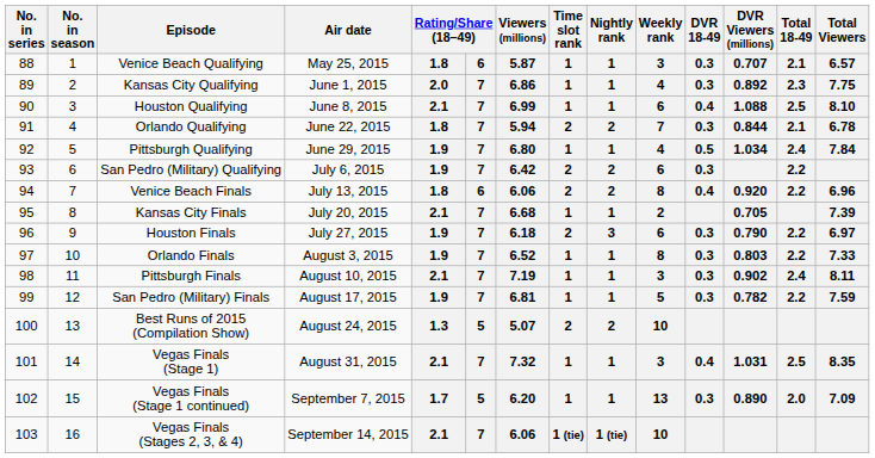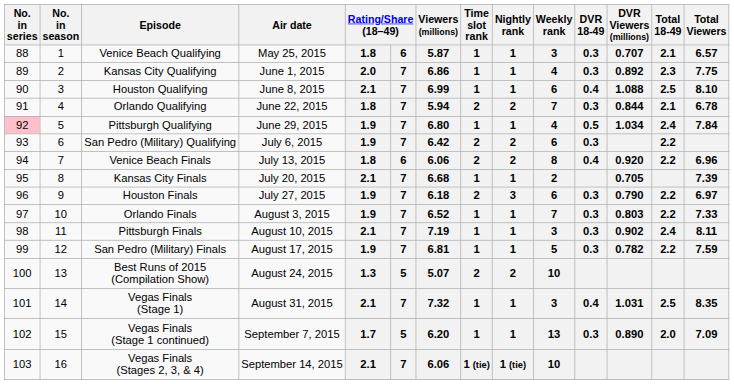 <table class="wikitable" style="text-align:center">
 <tr style="font-size:95%">
 <th>No.<br>in<br>series<br></th>
 <th>No.<br>in<br>season</th>
 <th>Episode</th>
 <th>Air date</th>
 <th colspan=2><a href='#'>Rating/Share</a><br>(18–49)</th>
 <th>Viewers<br><small>(millions)</small></th>
 <th>Time<br>slot<br>rank</th>
 <th>Nightly<br>rank</th>
 <th>Weekly<br>rank</th>
 <th>DVR<br>18-49</th>
 <th>DVR<br>Viewers<br><small>(millions)</small></th>
 <th>Total<br>18-49</th>
 <th>Total<br>Viewers</th>
 </tr>
 <tr>
 <td>88</td>
 <td>1</td>
 <td>Venice Beach Qualifying</td>
 <td>May 25, 2015</td>
 <th>1.8</th>
 <th>6</th>
 <th>5.87</th>
 <th>1</th>
 <th>1</th>
 <th>3</th>
 <th>0.3</th>
 <th>0.707</th>
 <th>2.1</th>
 <th>6.57</th>
 </tr>
 <tr>
 <td>89</td>
 <td>2</td>
 <td>Kansas City Qualifying</td>
 <td>June 1, 2015</td>
 <th>2.0</th>
 <th>7</th>
 <th>6.86</th>
 <th>1</th>
 <th>1</th>
 <th>4</th>
 <th>0.3</th>
 <th>0.892</th>
 <th>2.3</th>
 <th>7.75</th>
 </tr>
 <tr>
 <td>90</td>
 <td>3</td>
 <td>Houston Qualifying</td>
 <td>June 8, 2015</td>
 <th>2.1</th>
 <th>7</th>
 <th>6.99</th>
 <th>1</th>
 <th>1</th>
 <th>6</th>
 <th>0.4</th>
 <th>1.088</th>
 <th>2.5</th>
 <th>8.10</th>
 </tr>
 <tr>
 <td>91</td>
 <td>4</td>
 <td>Orlando Qualifying</td>
 <td>June 22, 2015</td>
 <th>1.8</th>
 <th>7</th>
 <th>5.94</th>
 <th>2</th>
 <th>2</th>
 <th>7</th>
 <th>0.3</th>
 <th>0.844</th>
 <th>2.1</th>
 <th>6.78</th>
 </tr>
 <tr>
-<td>92</td>
+<td style="background: pink;">92</td>
 <td>5</td>
 <td>Pittsburgh Qualifying</td>
 <td>June 29, 2015</td>
 <th>1.9</th>
 <th>7</th>
 <th>6.80</th>
 <th>1</th>
 <th>1</th>
 <th>4</th>
 <th>0.5</th>
 <th>1.034</th>
 <th>2.4</th>
 <th>7.84</th>
 </tr>
 <tr>
 <td>93</td>
 <td>6</td>
 <td>San Pedro (Military) Qualifying</td>
 <td>July 6, 2015</td>
 <th>1.9</th>
 <th>7</th>
 <th>6.42</th>
 <th>2</th>
 <th>2</th>
 <th>6</th>
 <th>0.3</th>
 <th></th>
 <th>2.2</th>
 <th></th>
 </tr>
 <tr>
 <td>94</td>
 <td>7</td>
 <td>Venice Beach Finals</td>
 <td>July 13, 2015</td>
 <th>1.8</th>
 <th>6</th>
 <th>6.06</th>
 <th>2</th>
 <th>2</th>
 <th>8</th>
 <th>0.4</th>
 <th>0.920</th>
 <th>2.2</th>
 <th>6.96</th>
 </tr>
 <tr>
 <td>95</td>
 <td>8</td>
 <td>Kansas City Finals</td>
 <td>July 20, 2015</td>
 <th>2.1</th>
 <th>7</th>
 <th>6.68</th>
 <th>1</th>
 <th>1</th>
 <th>2</th>
 <th></th>
 <th>0.705</th>
 <th></th>
 <th>7.39</th>
 </tr>
 <tr>
 <td>96</td>
 <td>9</td>
 <td>Houston Finals</td>
 <td>July 27, 2015</td>
 <th>1.9</th>
 <th>7</th>
 <th>6.18</th>
 <th>2</th>
 <th>3</th>
 <th>6</th>
 <th>0.3</th>
 <th>0.790</th>
 <th>2.2</th>
 <th>6.97</th>
 </tr>
 <tr>
 <td>97</td>
 <td>10</td>
 <td>Orlando Finals</td>
 <td>August 3, 2015</td>
 <th>1.9</th>
 <th>7</th>
 <th>6.52</th>
 <th>1</th>
 <th>1</th>
-<th>8</th>
+<th>7</th>
 <th>0.3</th>
 <th>0.803</th>
 <th>2.2</th>
 <th>7.33</th>
 </tr>
 <tr>
 <td>98</td>
 <td>11</td>
 <td>Pittsburgh Finals</td>
 <td>August 10, 2015</td>
 <th>2.1</th>
 <th>7</th>
 <th>7.19</th>
 <th>1</th>
 <th>1</th>
 <th>3</th>
 <th>0.3</th>
 <th>0.902</th>
 <th>2.4</th>
 <th>8.11</th>
 </tr>
 <tr>
 <td>99</td>
 <td>12</td>
 <td>San Pedro (Military) Finals</td>
 <td>August 17, 2015</td>
 <th>1.9</th>
 <th>7</th>
 <th>6.81</th>
 <th>1</th>
 <th>1</th>
 <th>5</th>
 <th>0.3</th>
 <th>0.782</th>
 <th>2.2</th>
 <th>7.59</th>
 </tr>
 <tr>
 <td>100</td>
 <td>13</td>
 <td>Best Runs of 2015<br>(Compilation Show)</td>
 <td>August 24, 2015</td>
 <th>1.3</th>
 <th>5</th>
 <th>5.07</th>
 <th>2</th>
 <th>2</th>
 <th>10</th>
 <th></th>
 <th></th>
 <th></th>
 <th></th>
 </tr>
 <tr>
 <td>101</td>
 <td>14</td>
 <td>Vegas Finals<br>(Stage 1)</td>
 <td>August 31, 2015</td>
 <th>2.1</th>
 <th>7</th>
 <th>7.32</th>
 <th>1</th>
 <th>1</th>
 <th>3</th>
 <th>0.4</th>
 <th>1.031</th>
 <th>2.5</th>
 <th>8.35</th>
 </tr>
 <tr>
 <td>102</td>
 <td>15</td>
 <td>Vegas Finals<br>(Stage 1 continued)</td>
 <td>September 7, 2015</td>
 <th>1.7</th>
 <th>5</th>
 <th>6.20</th>
 <th>1</th>
 <th>1</th>
 <th>13</th>
 <th>0.3</th>
 <th>0.890</th>
 <th>2.0</th>
 <th>7.09</th>
 </tr>
 <tr>
 <td>103</td>
 <td>16</td>
 <td>Vegas Finals<br>(Stages 2, 3, & 4)</td>
 <td>September 14, 2015</td>
 <th>2.1</th>
 <th>7</th>
 <th>6.06</th>
 <th>1 <small>(tie)</small></th>
 <th>1 <small>(tie)</small></th>
 <th>10</th>
 <th></th>
 <th></th>
 <th></th>
 <th></th>
 </tr>
 </table>
